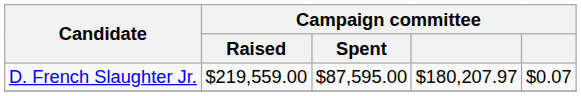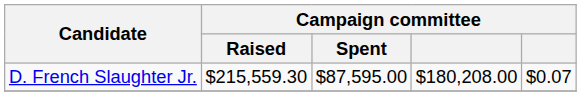 <table class="wikitable sortable" style="font-size:90%;text-align:center;">
 <tr>
 <th rowspan="2">Candidate</th>
 <th colspan="7">Campaign committee</th>
 </tr>
 <tr>
 <th>Raised</th>
 <th>Spent</th>
 <th data-sort-type=currency></th>
 <th></th>
 </tr>
 <tr>
 <td><a href='#'>D. French Slaughter Jr.</a></td>
-<td>$219,559.00</td>
+<td>$215,559.30</td>
 <td>$87,595.00</td>
-<td>$180,207.97</td>
+<td>$180,208.00</td>
 <td>$0.07</td>
 </tr>
 <tr>
 </tr>
 </table>
